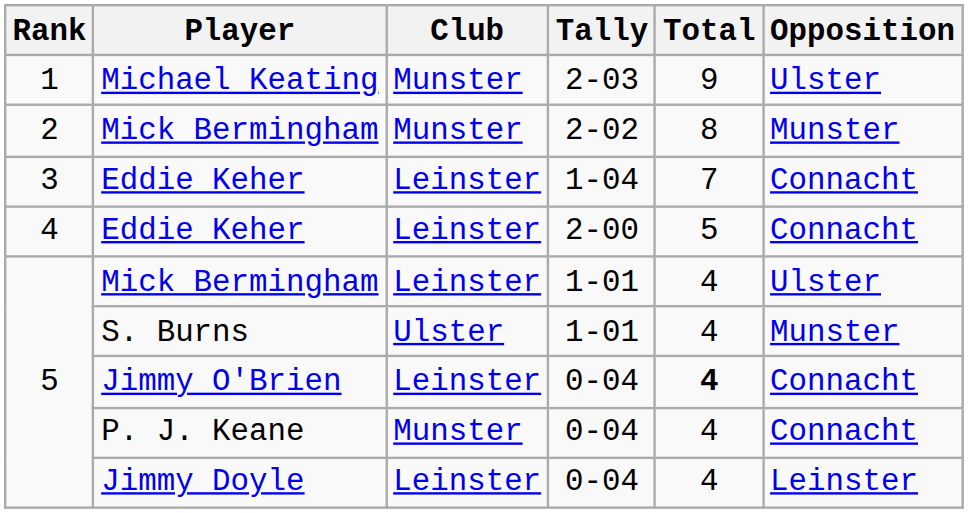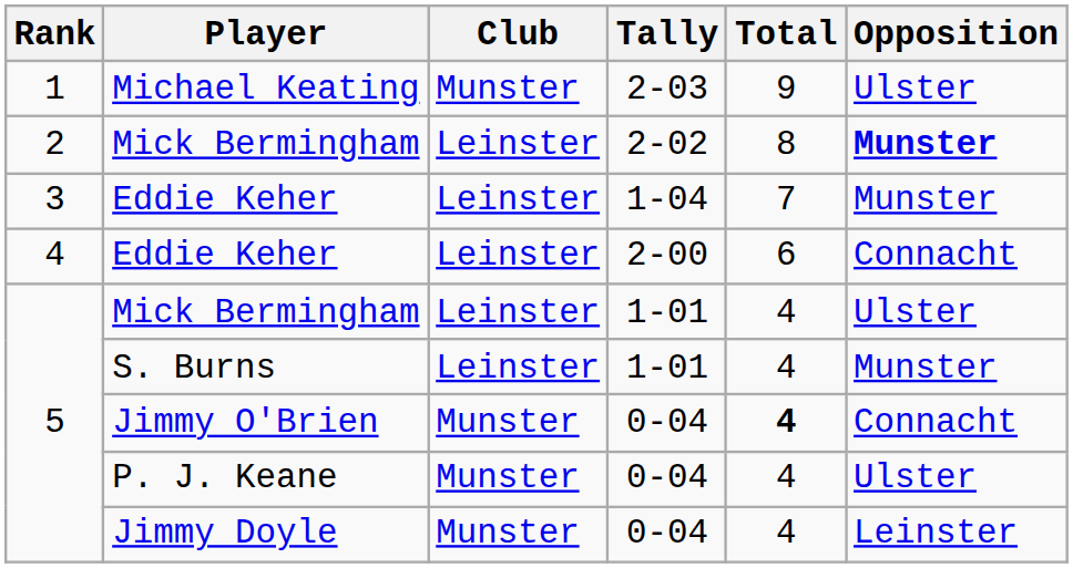 <table class="wikitable">
 <tr>
 <th>Rank</th>
 <th>Player</th>
 <th>Club</th>
 <th>Tally</th>
 <th>Total</th>
 <th>Opposition</th>
 </tr>
 <tr>
 <td rowspan="1" style="text-align:center;">1</td>
 <td><a href='#'>Michael Keating</a></td>
 <td><a href='#'>Munster</a></td>
 <td align=center>2-03</td>
 <td align=center>9</td>
 <td><a href='#'>Ulster</a></td>
 </tr>
 <tr>
 <td rowspan="1" style="text-align:center;">2</td>
 <td><a href='#'>Mick Bermingham</a></td>
-<td><a href='#'>Munster</a></td>
+<td><a href='#'>Leinster</a></td>
 <td align=center>2-02</td>
 <td align=center>8</td>
-<td><a href='#'>Munster</a></td>
+<td><strong><a href='#'>Munster</a></strong></td>
 </tr>
 <tr>
 <td rowspan="1" style="text-align:center;">3</td>
 <td><a href='#'>Eddie Keher</a></td>
 <td><a href='#'>Leinster</a></td>
 <td align=center>1-04</td>
 <td align=center>7</td>
-<td><a href='#'>Connacht</a></td>
+<td><a href='#'>Munster</a></td>
 </tr>
 <tr>
 <td rowspan="1" style="text-align:center;">4</td>
 <td><a href='#'>Eddie Keher</a></td>
 <td><a href='#'>Leinster</a></td>
 <td align=center>2-00</td>
-<td align=center>5</td>
+<td align=center>6</td>
 <td><a href='#'>Connacht</a></td>
 </tr>
 <tr>
 <td rowspan="5" style="text-align:center;">5</td>
 <td><a href='#'>Mick Bermingham</a></td>
 <td><a href='#'>Leinster</a></td>
 <td align=center>1-01</td>
 <td align=center>4</td>
 <td><a href='#'>Ulster</a></td>
 </tr>
 <tr>
 <td>S. Burns</td>
-<td><a href='#'>Ulster</a></td>
+<td><a href='#'>Leinster</a></td>
 <td align=center>1-01</td>
 <td align=center>4</td>
 <td><a href='#'>Munster</a></td>
 </tr>
 <tr>
 <td><a href='#'>Jimmy O'Brien</a></td>
-<td><a href='#'>Leinster</a></td>
+<td><a href='#'>Munster</a></td>
 <td align=center>0-04</td>
 <td align=center><strong>4</strong></td>
 <td><a href='#'>Connacht</a></td>
 </tr>
 <tr>
 <td>P. J. Keane</td>
 <td><a href='#'>Munster</a></td>
 <td align=center>0-04</td>
 <td align=center>4</td>
-<td><a href='#'>Connacht</a></td>
+<td><a href='#'>Ulster</a></td>
 </tr>
 <tr>
 <td><a href='#'>Jimmy Doyle</a></td>
-<td><a href='#'>Leinster</a></td>
+<td><a href='#'>Munster</a></td>
 <td align=center>0-04</td>
 <td align=center>4</td>
 <td><a href='#'>Leinster</a></td>
 </tr>
 </table>
